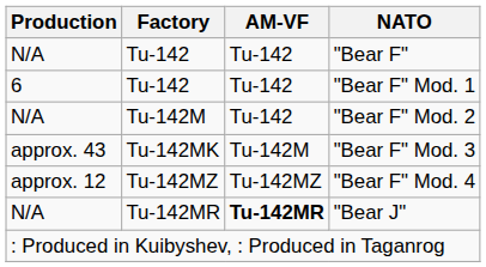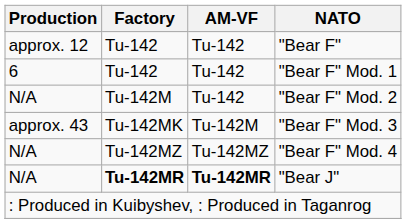 <table class="wikitable" align="right">
 <tr>
 <th>Production</th>
 <th>Factory</th>
 <th>AM-VF</th>
 <th>NATO</th>
 </tr>
 <tr>
-<td>N/A </td>
+<td>approx. 12 </td>
 <td>Tu-142</td>
 <td>Tu-142</td>
 <td>"Bear F"</td>
 </tr>
 <tr>
 <td>6 </td>
 <td>Tu-142</td>
 <td>Tu-142</td>
 <td>"Bear F" Mod. 1</td>
 </tr>
 <tr>
 <td>N/A </td>
 <td>Tu-142M</td>
 <td>Tu-142</td>
 <td>"Bear F" Mod. 2</td>
 </tr>
 <tr>
 <td>approx. 43 </td>
 <td>Tu-142MK</td>
 <td>Tu-142M</td>
 <td>"Bear F" Mod. 3</td>
 </tr>
 <tr>
-<td>approx. 12 </td>
+<td>N/A </td>
 <td>Tu-142MZ</td>
 <td>Tu-142MZ</td>
 <td>"Bear F" Mod. 4</td>
 </tr>
 <tr>
 <td>N/A </td>
-<td>Tu-142MR</td>
+<td><strong>Tu-142MR</strong></td>
 <td><strong>Tu-142MR</strong></td>
 <td>"Bear J"</td>
 </tr>
 <tr>
 <td colspan="4">: Produced in Kuibyshev, : Produced in Taganrog</td>
 </tr>
 <tr>
 </tr>
 </table>
